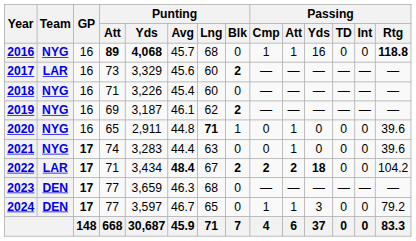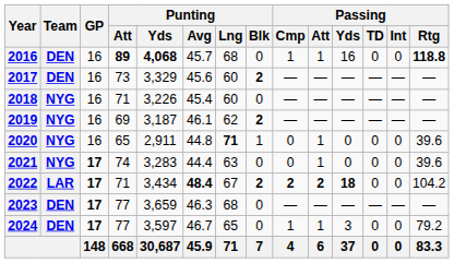 <table class="wikitable" style="text-align:center;">
 <tr>
 <th rowspan="2">Year</th>
 <th rowspan="2">Team</th>
 <th rowspan="2">GP</th>
 <th colspan="5">Punting</th>
 <th colspan="6">Passing</th>
 </tr>
 <tr>
 <th>Att</th>
 <th>Yds</th>
 <th>Avg</th>
 <th>Lng</th>
 <th>Blk</th>
 <th>Cmp</th>
 <th>Att</th>
 <th>Yds</th>
 <th>TD</th>
 <th>Int</th>
 <th>Rtg</th>
 </tr>
 <tr>
 <th><a href='#'>2016</a></th>
-<th><a href='#'>NYG</a></th>
+<th><a href='#'>DEN</a></th>
 <td>16</td>
 <td><strong>89</strong></td>
 <td><strong>4,068</strong></td>
 <td>45.7</td>
 <td>68</td>
 <td>0</td>
 <td>1</td>
 <td>1</td>
 <td>16</td>
 <td>0</td>
 <td>0</td>
 <td><strong>118.8</strong></td>
 </tr>
 <tr>
 <th><a href='#'>2017</a></th>
-<th><a href='#'>LAR</a></th>
+<th><a href='#'>DEN</a></th>
 <td>16</td>
 <td>73</td>
 <td>3,329</td>
 <td>45.6</td>
 <td>60</td>
 <td><strong>2</strong></td>
 <td>—</td>
 <td>—</td>
 <td>—</td>
 <td>—</td>
 <td>—</td>
 <td>—</td>
 </tr>
 <tr>
 <th><a href='#'>2018</a></th>
 <th><a href='#'>NYG</a></th>
 <td>16</td>
 <td>71</td>
 <td>3,226</td>
 <td>45.4</td>
 <td>60</td>
 <td>0</td>
 <td>—</td>
 <td>—</td>
 <td>—</td>
 <td>—</td>
 <td>—</td>
 <td>—</td>
 </tr>
 <tr>
 <th><a href='#'>2019</a></th>
 <th><a href='#'>NYG</a></th>
 <td>16</td>
 <td>69</td>
 <td>3,187</td>
 <td>46.1</td>
 <td>62</td>
 <td><strong>2</strong></td>
 <td>—</td>
 <td>—</td>
 <td>—</td>
 <td>—</td>
 <td>—</td>
 <td>—</td>
 </tr>
 <tr>
 <th><a href='#'>2020</a></th>
 <th><a href='#'>NYG</a></th>
 <td>16</td>
 <td>65</td>
 <td>2,911</td>
 <td>44.8</td>
 <td><strong>71</strong></td>
 <td>1</td>
 <td>0</td>
 <td>1</td>
 <td>0</td>
 <td>0</td>
 <td>0</td>
 <td>39.6</td>
 </tr>
 <tr>
 <th><a href='#'>2021</a></th>
 <th><a href='#'>NYG</a></th>
 <td><strong>17</strong></td>
 <td>74</td>
 <td>3,283</td>
 <td>44.4</td>
 <td>63</td>
 <td>0</td>
 <td>0</td>
 <td>1</td>
 <td>0</td>
 <td>0</td>
 <td>0</td>
 <td>39.6</td>
 </tr>
 <tr>
 <th><a href='#'>2022</a></th>
 <th><a href='#'>LAR</a></th>
 <td><strong>17</strong></td>
 <td>71</td>
 <td>3,434</td>
 <td><strong>48.4</strong></td>
 <td>67</td>
 <td><strong>2</strong></td>
 <td><strong>2</strong></td>
 <td><strong>2</strong></td>
 <td><strong>18</strong></td>
 <td>0</td>
 <td>0</td>
 <td>104.2</td>
 </tr>
 <tr>
 <th><a href='#'>2023</a></th>
 <th><a href='#'>DEN</a></th>
 <td><strong>17</strong></td>
 <td>77</td>
 <td>3,659</td>
 <td>46.3</td>
 <td>68</td>
 <td>0</td>
 <td>—</td>
 <td>—</td>
 <td>—</td>
 <td>—</td>
 <td>—</td>
 <td>—</td>
 </tr>
 <tr>
 <th><a href='#'>2024</a></th>
 <th><a href='#'>DEN</a></th>
 <td><strong>17</strong></td>
 <td>77</td>
 <td>3,597</td>
 <td>46.7</td>
 <td>65</td>
 <td>0</td>
 <td>1</td>
 <td>1</td>
 <td>3</td>
 <td>0</td>
 <td>0</td>
 <td>79.2</td>
 </tr>
 <tr>
 <th colspan="2"></th>
 <th>148</th>
 <th>668</th>
 <th>30,687</th>
 <th>45.9</th>
 <th>71</th>
 <th>7</th>
 <th>4</th>
 <th>6</th>
 <th>37</th>
 <th>0</th>
 <th>0</th>
 <th>83.3</th>
 </tr>
 </table>
